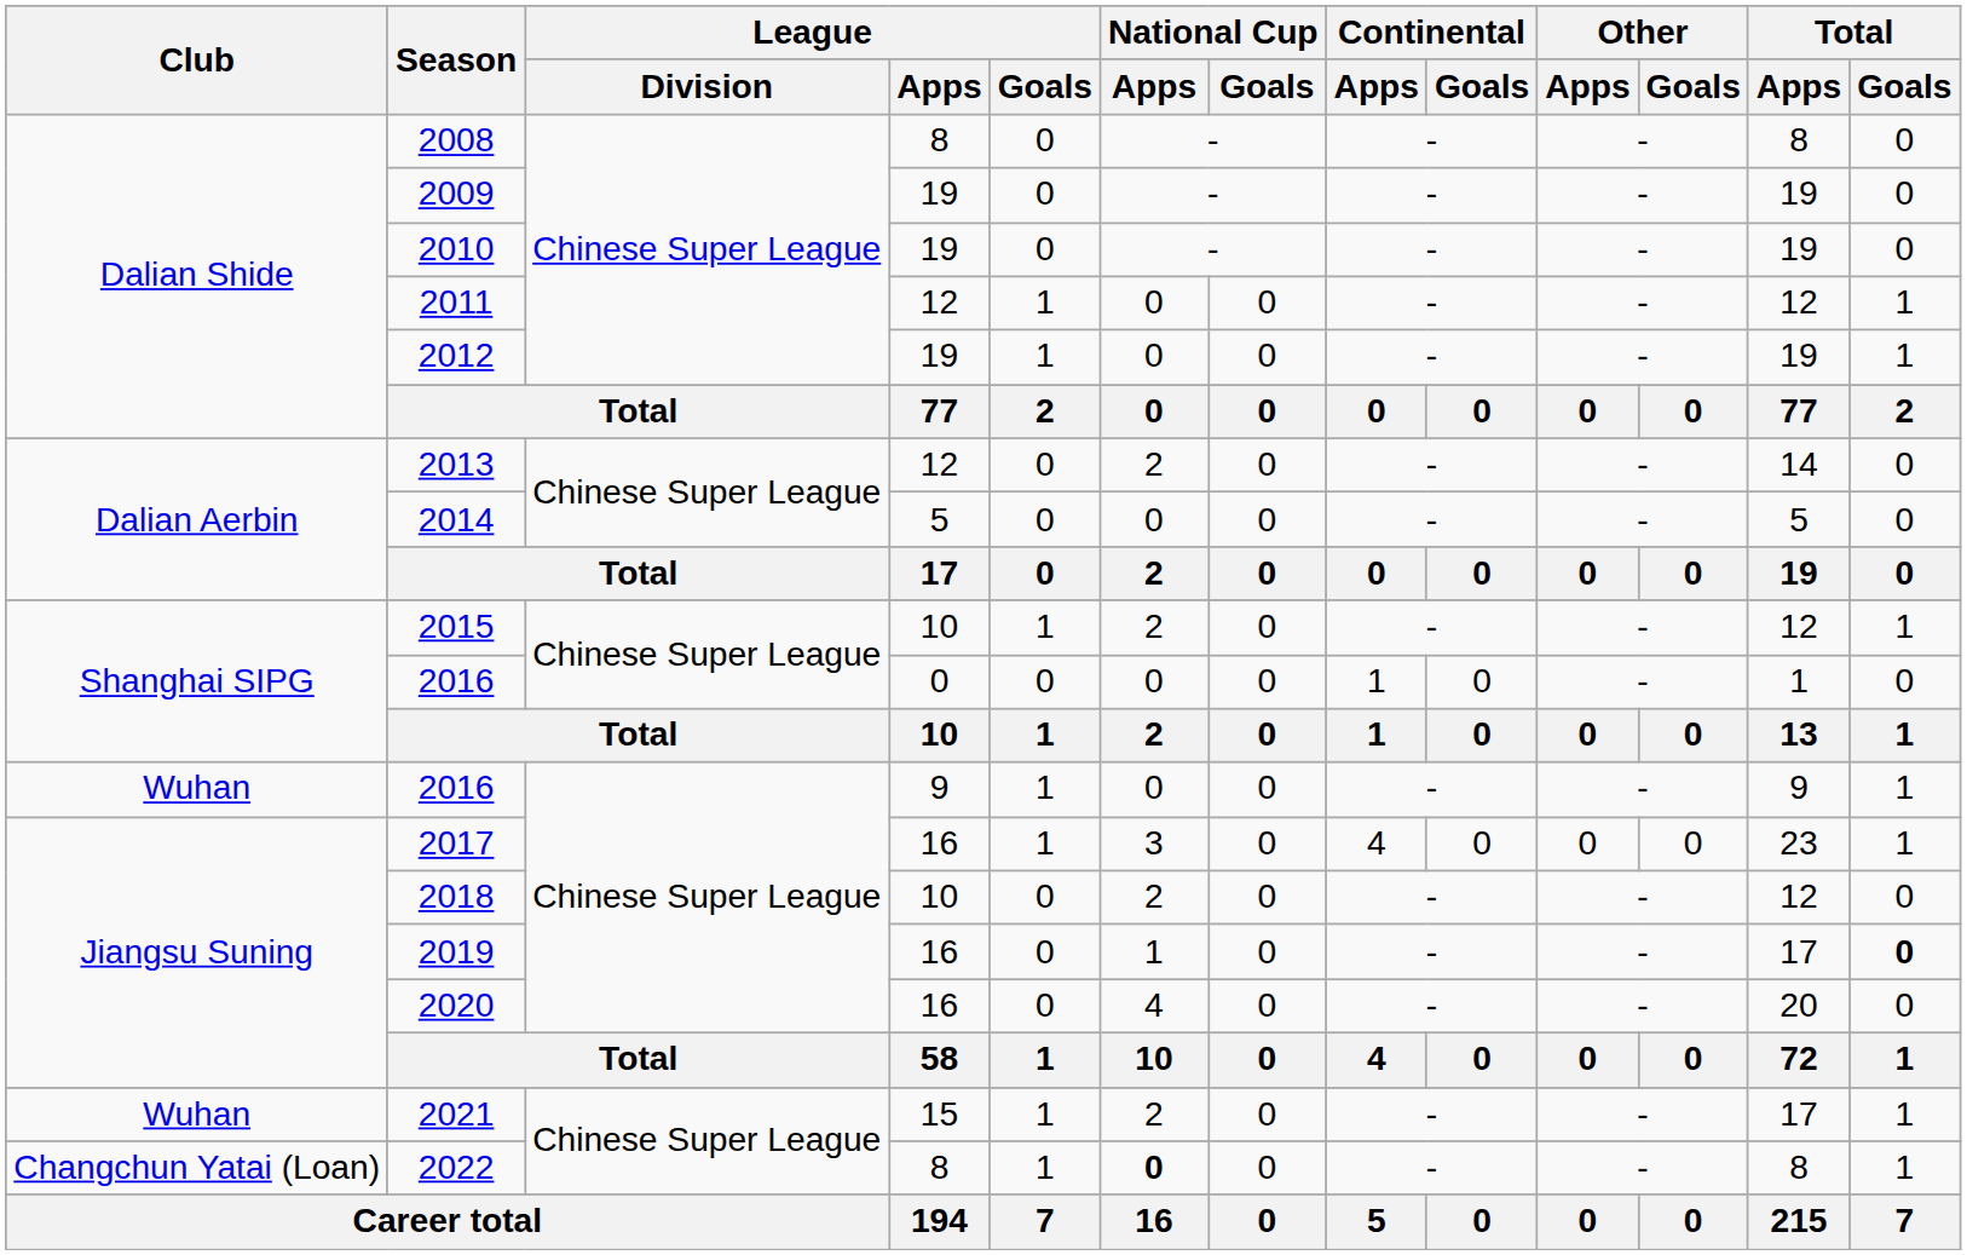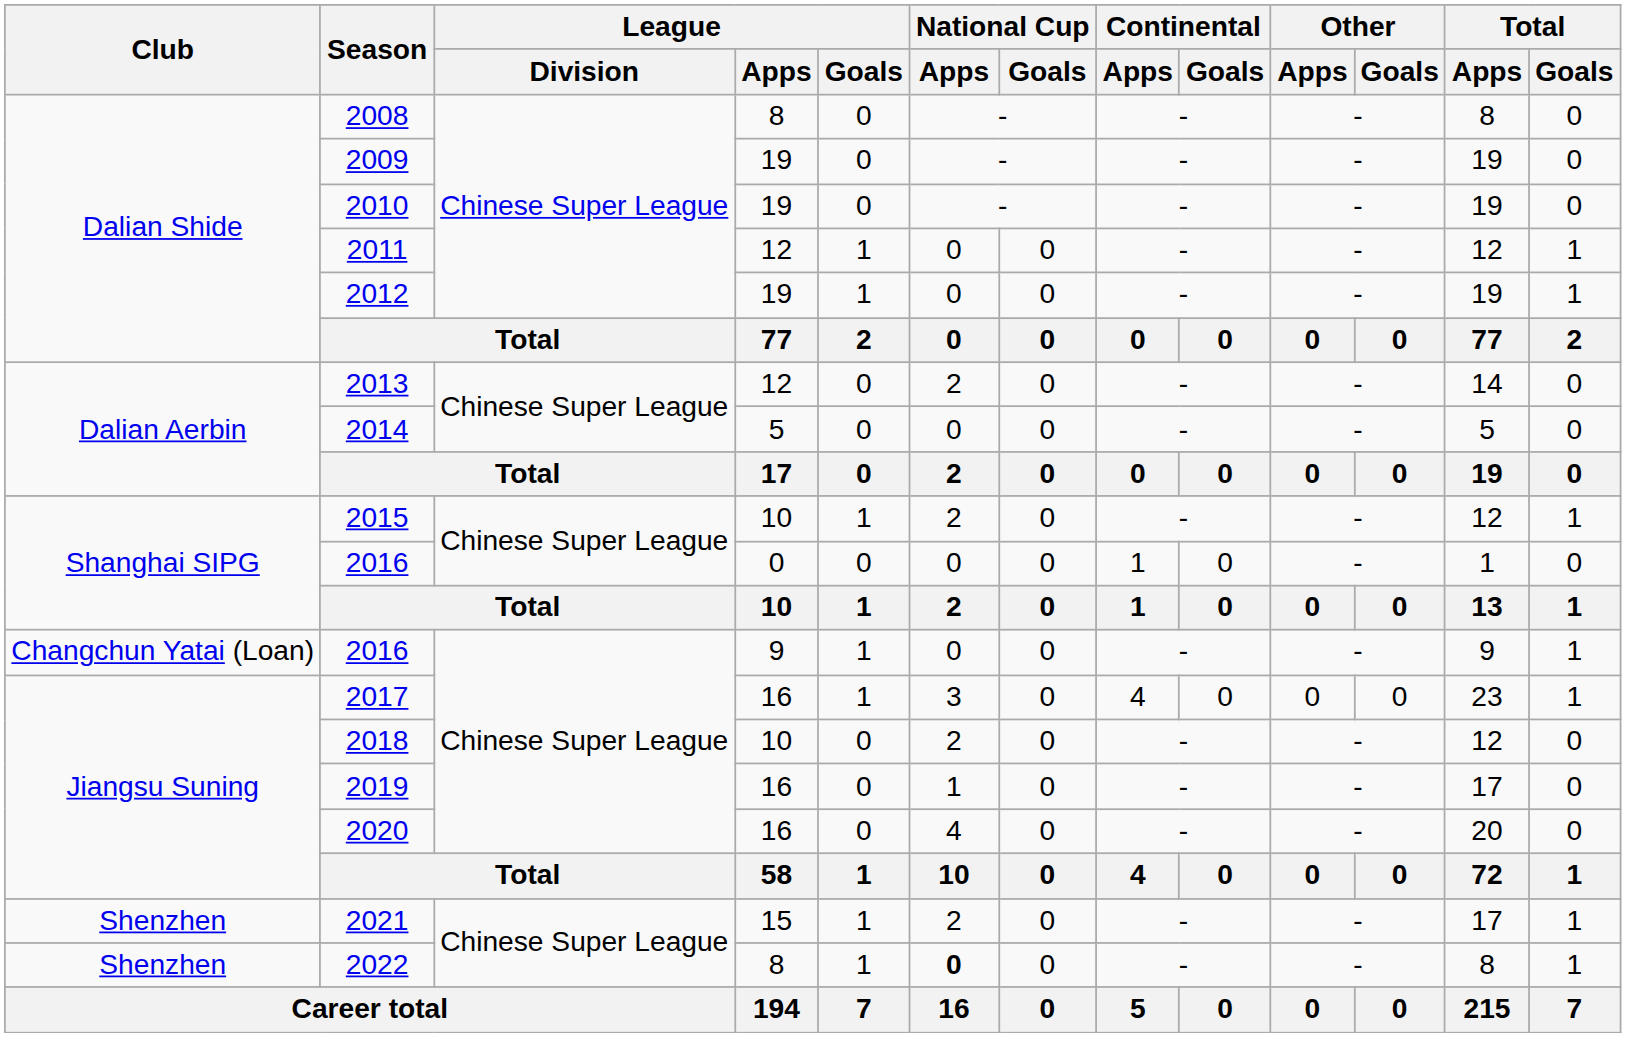 <table class="wikitable" style="text-align: center">
 <tr>
 <th rowspan="2">Club</th>
 <th rowspan="2">Season</th>
 <th colspan="3">League</th>
 <th colspan="2">National Cup</th>
 <th colspan="2">Continental</th>
 <th colspan="2">Other</th>
 <th colspan="2">Total</th>
 </tr>
 <tr>
 <th>Division</th>
 <th>Apps</th>
 <th>Goals</th>
 <th>Apps</th>
 <th>Goals</th>
 <th>Apps</th>
 <th>Goals</th>
 <th>Apps</th>
 <th>Goals</th>
 <th>Apps</th>
 <th>Goals</th>
 </tr>
 <tr>
 <td rowspan="6"><a href='#'>Dalian Shide</a></td>
 <td><a href='#'>2008</a></td>
 <td rowspan="5"><a href='#'>Chinese Super League</a></td>
 <td>8</td>
 <td>0</td>
 <td colspan="2">-</td>
 <td colspan="2">-</td>
 <td colspan="2">-</td>
 <td>8</td>
 <td>0</td>
 </tr>
 <tr>
 <td><a href='#'>2009</a></td>
 <td>19</td>
 <td>0</td>
 <td colspan="2">-</td>
 <td colspan="2">-</td>
 <td colspan="2">-</td>
 <td>19</td>
 <td>0</td>
 </tr>
 <tr>
 <td><a href='#'>2010</a></td>
 <td>19</td>
 <td>0</td>
 <td colspan="2">-</td>
 <td colspan="2">-</td>
 <td colspan="2">-</td>
 <td>19</td>
 <td>0</td>
 </tr>
 <tr>
 <td><a href='#'>2011</a></td>
 <td>12</td>
 <td>1</td>
 <td>0</td>
 <td>0</td>
 <td colspan="2">-</td>
 <td colspan="2">-</td>
 <td>12</td>
 <td>1</td>
 </tr>
 <tr>
 <td><a href='#'>2012</a></td>
 <td>19</td>
 <td>1</td>
 <td>0</td>
 <td>0</td>
 <td colspan="2">-</td>
 <td colspan="2">-</td>
 <td>19</td>
 <td>1</td>
 </tr>
 <tr>
 <th colspan="2"><strong>Total</strong></th>
 <th>77</th>
 <th>2</th>
 <th>0</th>
 <th>0</th>
 <th>0</th>
 <th>0</th>
 <th>0</th>
 <th>0</th>
 <th>77</th>
 <th>2</th>
 </tr>
 <tr>
 <td rowspan="3"><a href='#'>Dalian Aerbin</a></td>
 <td><a href='#'>2013</a></td>
 <td rowspan=2>Chinese Super League</td>
 <td>12</td>
 <td>0</td>
 <td>2</td>
 <td>0</td>
 <td colspan="2">-</td>
 <td colspan="2">-</td>
 <td>14</td>
 <td>0</td>
 </tr>
 <tr>
 <td><a href='#'>2014</a></td>
 <td>5</td>
 <td>0</td>
 <td>0</td>
 <td>0</td>
 <td colspan="2">-</td>
 <td colspan="2">-</td>
 <td>5</td>
 <td>0</td>
 </tr>
 <tr>
 <th colspan="2"><strong>Total</strong></th>
 <th>17</th>
 <th>0</th>
 <th>2</th>
 <th>0</th>
 <th>0</th>
 <th>0</th>
 <th>0</th>
 <th>0</th>
 <th>19</th>
 <th>0</th>
 </tr>
 <tr>
 <td rowspan=3><a href='#'>Shanghai SIPG</a></td>
 <td><a href='#'>2015</a></td>
 <td rowspan=2>Chinese Super League</td>
 <td>10</td>
 <td>1</td>
 <td>2</td>
 <td>0</td>
 <td colspan="2">-</td>
 <td colspan="2">-</td>
 <td>12</td>
 <td>1</td>
 </tr>
 <tr>
 <td><a href='#'>2016</a></td>
 <td>0</td>
 <td>0</td>
 <td>0</td>
 <td>0</td>
 <td>1</td>
 <td>0</td>
 <td colspan="2">-</td>
 <td>1</td>
 <td>0</td>
 </tr>
 <tr>
 <th colspan="2"><strong>Total</strong></th>
 <th>10</th>
 <th>1</th>
 <th>2</th>
 <th>0</th>
 <th>1</th>
 <th>0</th>
 <th>0</th>
 <th>0</th>
 <th>13</th>
 <th>1</th>
 </tr>
 <tr>
-<td><a href='#'>Wuhan</a></td>
+<td><a href='#'>Changchun Yatai</a> (Loan)</td>
 <td><a href='#'>2016</a></td>
 <td rowspan=5>Chinese Super League</td>
 <td>9</td>
 <td>1</td>
 <td>0</td>
 <td>0</td>
 <td colspan="2">-</td>
 <td colspan="2">-</td>
 <td>9</td>
 <td>1</td>
 </tr>
 <tr>
 <td rowspan=5><a href='#'>Jiangsu Suning</a></td>
 <td><a href='#'>2017</a></td>
 <td>16</td>
 <td>1</td>
 <td>3</td>
 <td>0</td>
 <td>4</td>
 <td>0</td>
 <td>0</td>
 <td>0</td>
 <td>23</td>
 <td>1</td>
 </tr>
 <tr>
 <td><a href='#'>2018</a></td>
 <td>10</td>
 <td>0</td>
 <td>2</td>
 <td>0</td>
 <td colspan="2">-</td>
 <td colspan="2">-</td>
 <td>12</td>
 <td>0</td>
 </tr>
 <tr>
 <td><a href='#'>2019</a></td>
 <td>16</td>
 <td>0</td>
 <td>1</td>
 <td>0</td>
 <td colspan="2">-</td>
 <td colspan="2">-</td>
 <td>17</td>
-<td><strong>0</strong></td>
+<td>0</td>
 </tr>
 <tr>
 <td><a href='#'>2020</a></td>
 <td>16</td>
 <td>0</td>
 <td>4</td>
 <td>0</td>
 <td colspan="2">-</td>
 <td colspan="2">-</td>
 <td>20</td>
 <td>0</td>
 </tr>
 <tr>
 <th colspan="2"><strong>Total</strong></th>
 <th>58</th>
 <th>1</th>
 <th>10</th>
 <th>0</th>
 <th>4</th>
 <th>0</th>
 <th>0</th>
 <th>0</th>
 <th>72</th>
 <th>1</th>
 </tr>
 <tr>
-<td><a href='#'>Wuhan</a></td>
+<td><a href='#'>Shenzhen</a></td>
 <td><a href='#'>2021</a></td>
 <td rowspan=2>Chinese Super League</td>
 <td>15</td>
 <td>1</td>
 <td>2</td>
 <td>0</td>
 <td colspan="2">-</td>
 <td colspan="2">-</td>
 <td>17</td>
 <td>1</td>
 </tr>
 <tr>
-<td><a href='#'>Changchun Yatai</a> (Loan)</td>
+<td><a href='#'>Shenzhen</a></td>
 <td><a href='#'>2022</a></td>
 <td>8</td>
 <td>1</td>
 <td><strong>0</strong></td>
 <td>0</td>
 <td colspan="2">-</td>
 <td colspan="2">-</td>
 <td>8</td>
 <td>1</td>
 </tr>
 <tr>
 <th colspan=3>Career total</th>
 <th>194</th>
 <th>7</th>
 <th>16</th>
 <th>0</th>
 <th>5</th>
 <th>0</th>
 <th>0</th>
 <th>0</th>
 <th>215</th>
 <th>7</th>
 </tr>
 </table>
